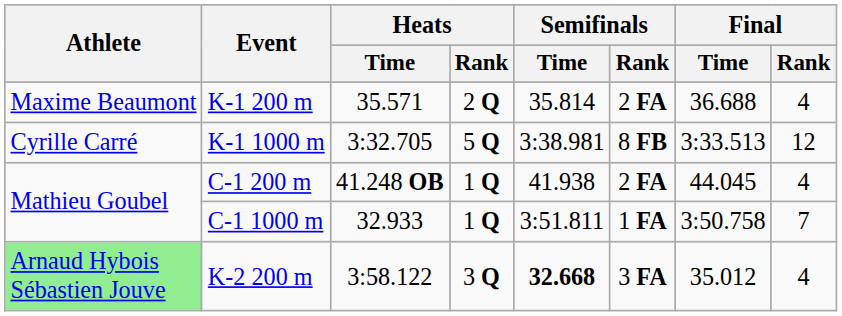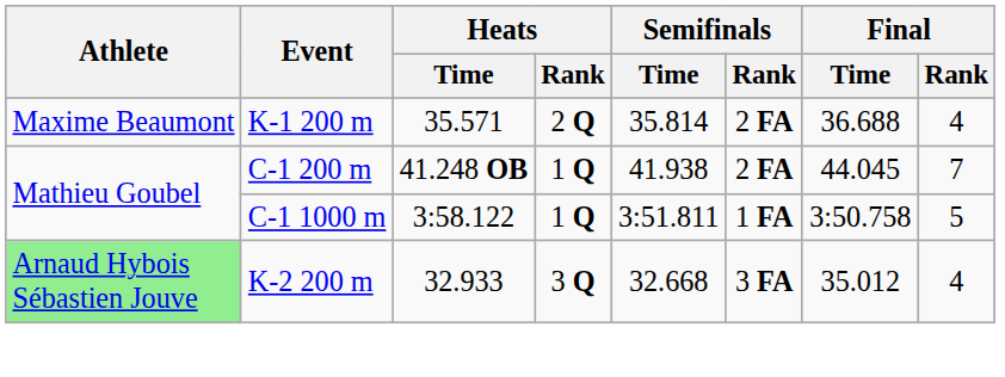 <table class="wikitable" style="font-size:90%">
 <tr>
 <th rowspan="2">Athlete</th>
 <th rowspan="2">Event</th>
 <th colspan=2>Heats</th>
 <th colspan=2>Semifinals</th>
 <th colspan=2>Final</th>
 </tr>
 <tr style="font-size:95%">
 <th>Time</th>
 <th>Rank</th>
 <th>Time</th>
 <th>Rank</th>
 <th>Time</th>
 <th>Rank</th>
 </tr>
 <tr align=center>
 <td align=left><a href='#'>Maxime Beaumont</a></td>
 <td align=left><a href='#'>K-1 200 m</a></td>
 <td>35.571</td>
 <td>2 <strong>Q</strong></td>
 <td>35.814</td>
 <td>2 <strong>FA</strong></td>
 <td>36.688</td>
 <td>4</td>
 </tr>
 <tr align=center>
-<td align=left><a href='#'>Cyrille Carré</a></td>
-<td align=left><a href='#'>K-1 1000 m</a></td>
-<td>3:32.705</td>
-<td>5 <strong>Q</strong></td>
-<td>3:38.981</td>
-<td>8 <strong>FB</strong></td>
-<td>3:33.513</td>
-<td>12</td>
-</tr>
-<tr align=center>
 <td align=left rowspan=2><a href='#'>Mathieu Goubel</a></td>
 <td align=left><a href='#'>C-1 200 m</a></td>
 <td>41.248 <strong>OB</strong></td>
 <td>1 <strong>Q</strong></td>
 <td>41.938</td>
 <td>2 <strong>FA</strong></td>
 <td>44.045</td>
-<td>4</td>
+<td>7</td>
 </tr>
 <tr align=center>
 <td align=left><a href='#'>C-1 1000 m</a></td>
-<td>32.933</td>
+<td>3:58.122</td>
 <td>1 <strong>Q</strong></td>
 <td>3:51.811</td>
 <td>1 <strong>FA</strong></td>
 <td>3:50.758</td>
-<td>7</td>
+<td>5</td>
 </tr>
 <tr align=center>
 <td align=left style="background: lightgreen;"><a href='#'>Arnaud Hybois</a><br><a href='#'>Sébastien Jouve</a></td>
 <td align=left><a href='#'>K-2 200 m</a></td>
-<td>3:58.122</td>
+<td>32.933</td>
 <td>3 <strong>Q</strong></td>
-<td><strong>32.668</strong></td>
+<td>32.668</td>
 <td>3 <strong>FA</strong></td>
 <td>35.012</td>
 <td>4</td>
 </tr>
 </table>
